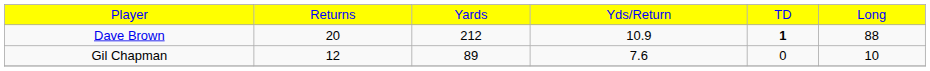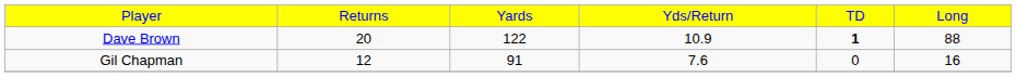 <table class="wikitable" width="90%">
 <tr align="center"  style="background:yellow;color:blue;">
 <td>Player</td>
 <td>Returns</td>
 <td>Yards</td>
 <td>Yds/Return</td>
 <td>TD</td>
 <td>Long</td>
 </tr>
 <tr align="center" bgcolor="">
 <td><a href='#'>Dave Brown</a></td>
 <td>20</td>
-<td>212</td>
+<td>122</td>
 <td>10.9</td>
 <td><strong>1</strong></td>
 <td>88</td>
 </tr>
 <tr align="center" bgcolor="">
 <td>Gil Chapman</td>
 <td>12</td>
-<td>89</td>
+<td>91</td>
 <td>7.6</td>
 <td>0</td>
-<td>10</td>
+<td>16</td>
 </tr>
 <tr>
 </tr>
 </table>
